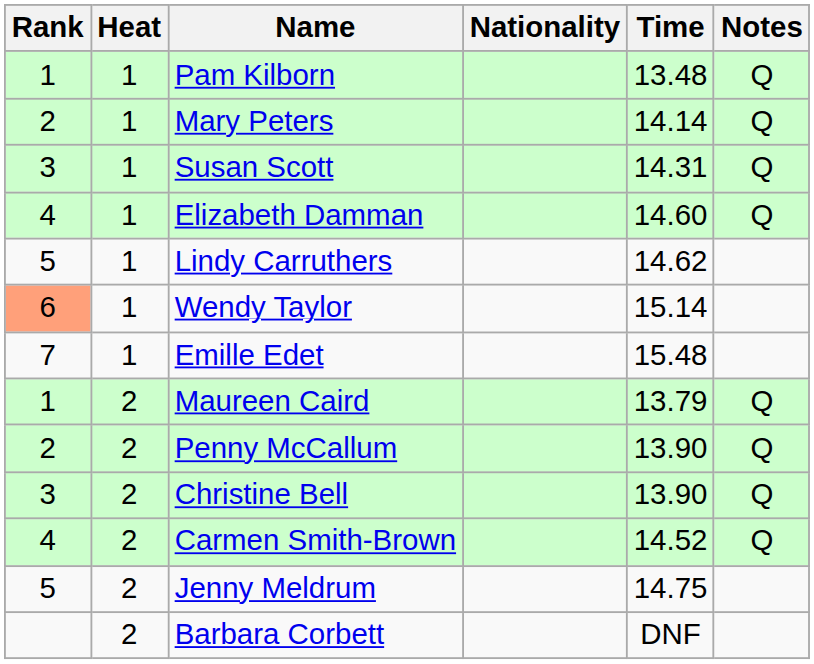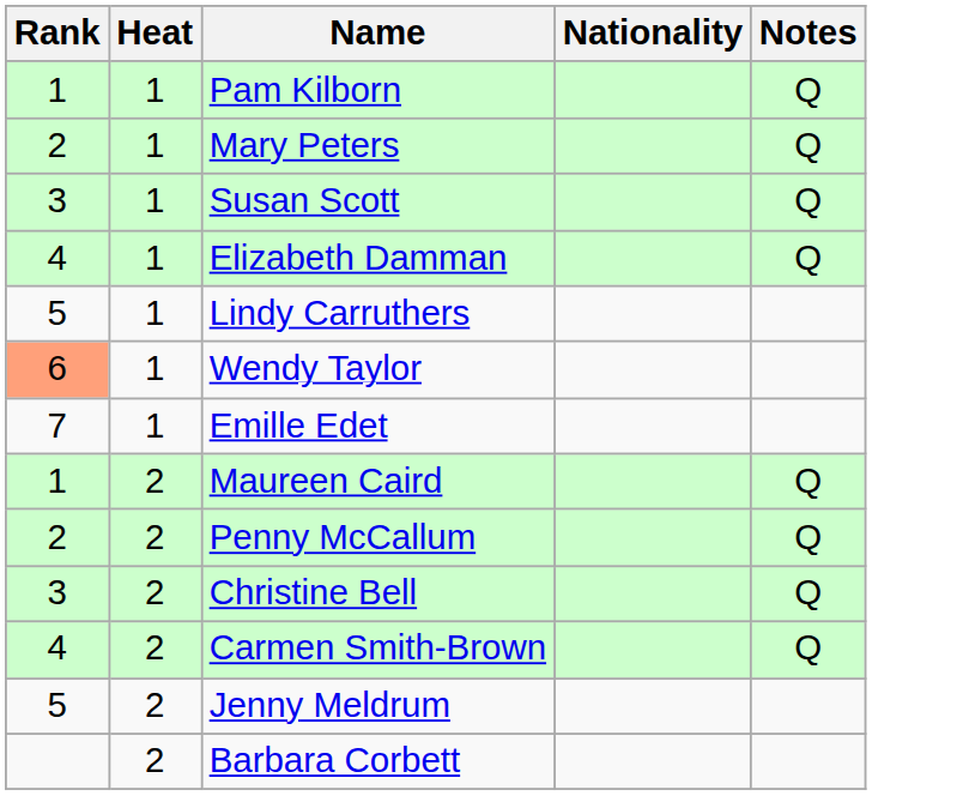 <table class="wikitable sortable" style="text-align:center;">
 <tr>
 <th scope=col>Rank</th>
 <th scope=col>Heat</th>
 <th scope=col>Name</th>
 <th scope=col>Nationality</th>
-<th scope=col>Time</th>
 <th scope=col>Notes</th>
 </tr>
 <tr style="background-color: #ccffcc;">
 <td>1</td>
 <td>1</td>
 <td style="text-align:left;"><a href='#'>Pam Kilborn</a></td>
 <td style="text-align:left;"></td>
-<td>13.48</td>
 <td>Q</td>
 </tr>
 <tr style="background-color: #ccffcc;">
 <td>2</td>
 <td>1</td>
 <td style="text-align:left;"><a href='#'>Mary Peters</a></td>
 <td style="text-align:left;"></td>
-<td>14.14</td>
 <td>Q</td>
 </tr>
 <tr style="background-color: #ccffcc;">
 <td>3</td>
 <td>1</td>
 <td style="text-align:left;"><a href='#'>Susan Scott</a></td>
 <td style="text-align:left;"></td>
-<td>14.31</td>
 <td>Q</td>
 </tr>
 <tr style="background-color: #ccffcc;">
 <td>4</td>
 <td>1</td>
 <td style="text-align:left;"><a href='#'>Elizabeth Damman</a></td>
 <td style="text-align:left;"></td>
-<td>14.60</td>
 <td>Q</td>
 </tr>
 <tr>
 <td>5</td>
 <td>1</td>
 <td style="text-align:left;"><a href='#'>Lindy Carruthers</a></td>
 <td style="text-align:left;"></td>
-<td>14.62</td>
 <td></td>
 </tr>
 <tr>
 <td style="background: lightsalmon;">6</td>
 <td>1</td>
 <td style="text-align:left;"><a href='#'>Wendy Taylor</a></td>
 <td style="text-align:left;"></td>
-<td>15.14</td>
 <td></td>
 </tr>
 <tr>
 <td>7</td>
 <td>1</td>
 <td style="text-align:left;"><a href='#'>Emille Edet</a></td>
 <td style="text-align:left;"></td>
-<td>15.48</td>
 <td></td>
 </tr>
 <tr style="background-color: #ccffcc;">
 <td>1</td>
 <td>2</td>
 <td style="text-align:left;"><a href='#'>Maureen Caird</a></td>
 <td style="text-align:left;"></td>
-<td>13.79</td>
 <td>Q</td>
 </tr>
 <tr style="background-color: #ccffcc;">
 <td>2</td>
 <td>2</td>
 <td style="text-align:left;"><a href='#'>Penny McCallum</a></td>
 <td style="text-align:left;"></td>
-<td>13.90</td>
 <td>Q</td>
 </tr>
 <tr style="background-color: #ccffcc;">
 <td>3</td>
 <td>2</td>
 <td style="text-align:left;"><a href='#'>Christine Bell</a></td>
 <td style="text-align:left;"></td>
-<td>13.90</td>
 <td>Q</td>
 </tr>
 <tr style="background-color: #ccffcc;">
 <td>4</td>
 <td>2</td>
 <td style="text-align:left;"><a href='#'>Carmen Smith-Brown</a></td>
 <td style="text-align:left;"></td>
-<td>14.52</td>
 <td>Q</td>
 </tr>
 <tr>
 <td>5</td>
 <td>2</td>
 <td style="text-align:left;"><a href='#'>Jenny Meldrum</a></td>
 <td style="text-align:left;"></td>
-<td>14.75</td>
 <td></td>
 </tr>
 <tr>
 <td data-sort-value="9"></td>
 <td>2</td>
 <td style="text-align:left;"><a href='#'>Barbara Corbett</a></td>
 <td style="text-align:left;"></td>
-<td data-sort-value="99.9">DNF</td>
 <td></td>
 </tr>
 </table>
